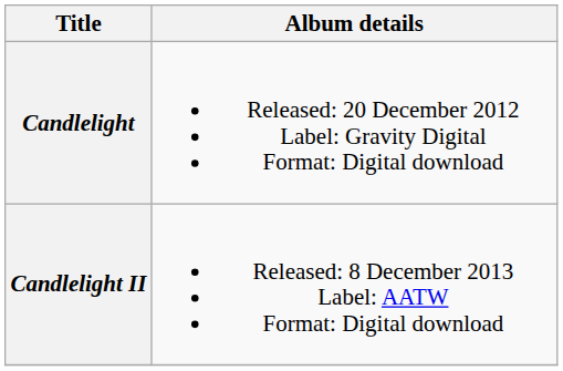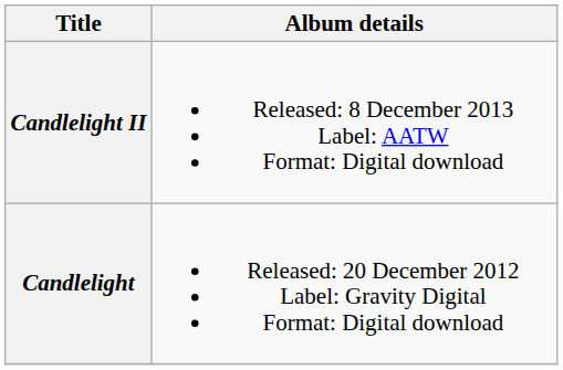 <table class="wikitable plainrowheaders" style="text-align:center;">
 <tr>
 <th scope="col">Title</th>
 <th scope="col" style="width:17em;">Album details</th>
 </tr>
 <tr>
+<th scope="row"><em>Candlelight II</em></th>
+<td><br><ul><li>Released: 8 December 2013</li><li>Label: <a href='#'>AATW</a></li><li>Format: Digital download</li></ul></td>
+</tr>
+<tr>
 <th scope="row"><em>Candlelight</em></th>
 <td><br><ul><li>Released: 20 December 2012</li><li>Label: Gravity Digital</li><li>Format: Digital download</li></ul></td>
 </tr>
 <tr>
-<th scope="row"><em>Candlelight II</em></th>
-<td><br><ul><li>Released: 8 December 2013</li><li>Label: <a href='#'>AATW</a></li><li>Format: Digital download</li></ul></td>
-</tr>
-<tr>
 </tr>
 </table>
